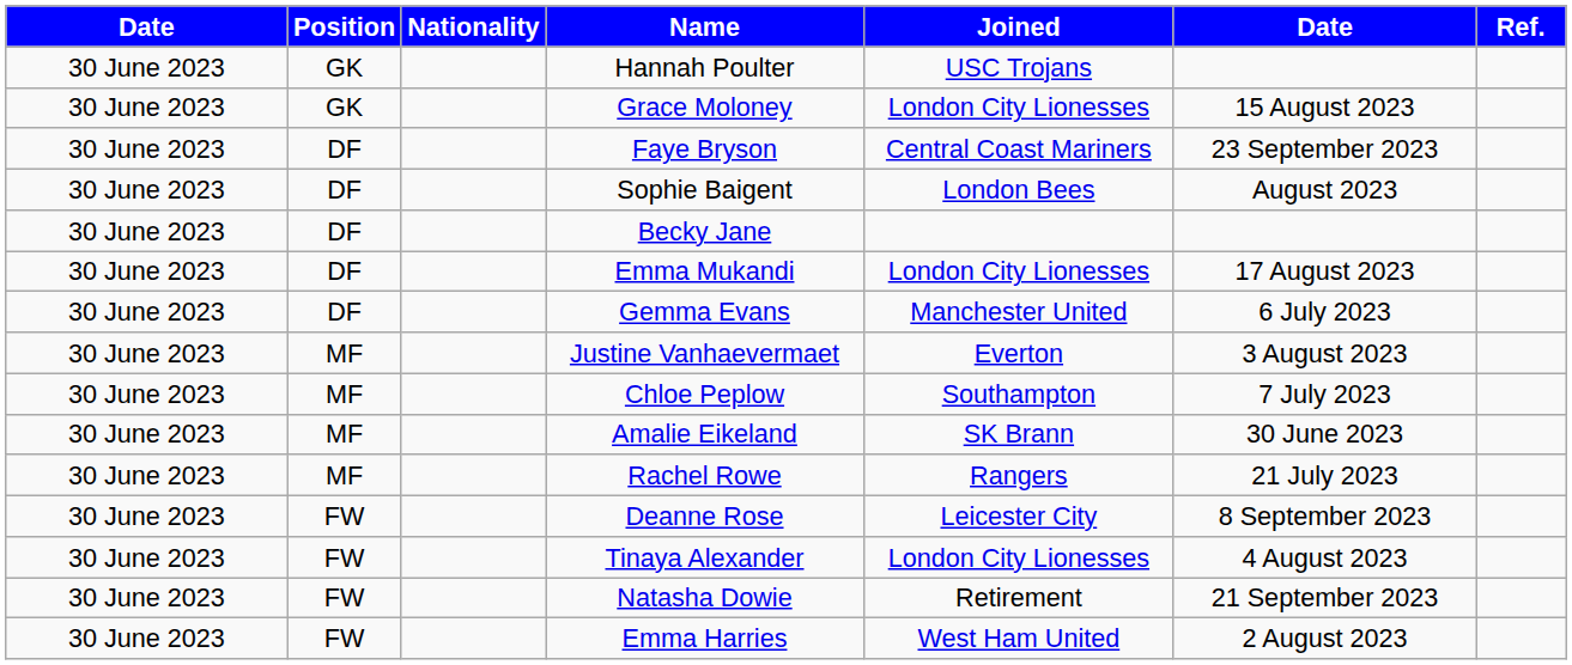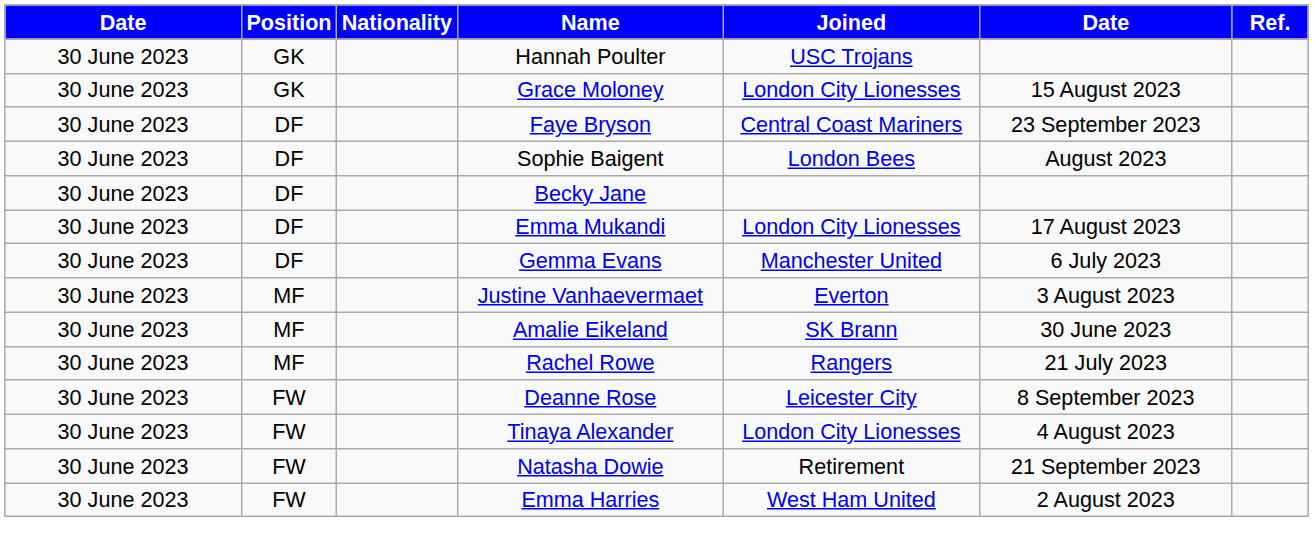 <table class="wikitable"  style="text-align:center; font-size:90%; ">
 <tr>
 <th style="background:#00f; color:white; width:200px;">Date</th>
 <th style="background:#00f; color:white; width:50px;">Position</th>
 <th style="background:#00f; color:white; width:50px;">Nationality</th>
 <th style="background:#00f; color:white; width:200px;">Name</th>
 <th style="background:#00f; color:white; width:200px;">Joined</th>
 <th style="background:#00f; color:white; width:200px;">Date</th>
 <th style="background:#00f; color:white; width:50px;">Ref.</th>
 </tr>
 <tr>
 <td>30 June 2023</td>
 <td>GK</td>
 <td></td>
 <td>Hannah Poulter</td>
 <td><a href='#'>USC Trojans</a></td>
 <td></td>
 <td></td>
 </tr>
 <tr>
 <td>30 June 2023</td>
 <td>GK</td>
 <td></td>
 <td><a href='#'>Grace Moloney</a></td>
 <td><a href='#'>London City Lionesses</a></td>
 <td>15 August 2023</td>
 <td></td>
 </tr>
 <tr>
 <td>30 June 2023</td>
 <td>DF</td>
 <td></td>
 <td><a href='#'>Faye Bryson</a></td>
 <td><a href='#'>Central Coast Mariners</a></td>
 <td>23 September 2023</td>
 <td></td>
 </tr>
 <tr>
 <td>30 June 2023</td>
 <td>DF</td>
 <td></td>
 <td>Sophie Baigent</td>
 <td><a href='#'>London Bees</a></td>
 <td>August 2023</td>
 <td></td>
 </tr>
 <tr>
 <td>30 June 2023</td>
 <td>DF</td>
 <td></td>
 <td><a href='#'>Becky Jane</a></td>
 <td></td>
 <td></td>
 <td></td>
 </tr>
 <tr>
 <td>30 June 2023</td>
 <td>DF</td>
 <td></td>
 <td><a href='#'>Emma Mukandi</a></td>
 <td><a href='#'>London City Lionesses</a></td>
 <td>17 August 2023</td>
 <td></td>
 </tr>
 <tr>
 <td>30 June 2023</td>
 <td>DF</td>
 <td></td>
 <td><a href='#'>Gemma Evans</a></td>
 <td><a href='#'>Manchester United</a></td>
 <td>6 July 2023</td>
 <td></td>
 </tr>
 <tr>
 <td>30 June 2023</td>
 <td>MF</td>
 <td></td>
 <td><a href='#'>Justine Vanhaevermaet</a></td>
 <td><a href='#'>Everton</a></td>
 <td>3 August 2023</td>
 <td></td>
 </tr>
 <tr>
 <td>30 June 2023</td>
 <td>MF</td>
 <td></td>
-<td><a href='#'>Chloe Peplow</a></td>
-<td><a href='#'>Southampton</a></td>
-<td>7 July 2023</td>
-<td></td>
-</tr>
-<tr>
-<td>30 June 2023</td>
-<td>MF</td>
-<td></td>
 <td><a href='#'>Amalie Eikeland</a></td>
 <td><a href='#'>SK Brann</a></td>
 <td>30 June 2023</td>
 <td></td>
 </tr>
 <tr>
 <td>30 June 2023</td>
 <td>MF</td>
 <td></td>
 <td><a href='#'>Rachel Rowe</a></td>
 <td><a href='#'>Rangers</a></td>
 <td>21 July 2023</td>
 <td></td>
 </tr>
 <tr>
 <td>30 June 2023</td>
 <td>FW</td>
 <td></td>
 <td><a href='#'>Deanne Rose</a></td>
 <td><a href='#'>Leicester City</a></td>
 <td>8 September 2023</td>
 <td></td>
 </tr>
 <tr>
 <td>30 June 2023</td>
 <td>FW</td>
 <td></td>
 <td><a href='#'>Tinaya Alexander</a></td>
 <td><a href='#'>London City Lionesses</a></td>
 <td>4 August 2023</td>
 <td></td>
 </tr>
 <tr>
 <td>30 June 2023</td>
 <td>FW</td>
 <td></td>
 <td><a href='#'>Natasha Dowie</a></td>
 <td>Retirement</td>
 <td>21 September 2023</td>
 <td></td>
 </tr>
 <tr>
 <td>30 June 2023</td>
 <td>FW</td>
 <td></td>
 <td><a href='#'>Emma Harries</a></td>
 <td><a href='#'>West Ham United</a></td>
 <td>2 August 2023</td>
 <td></td>
 </tr>
 </table>
